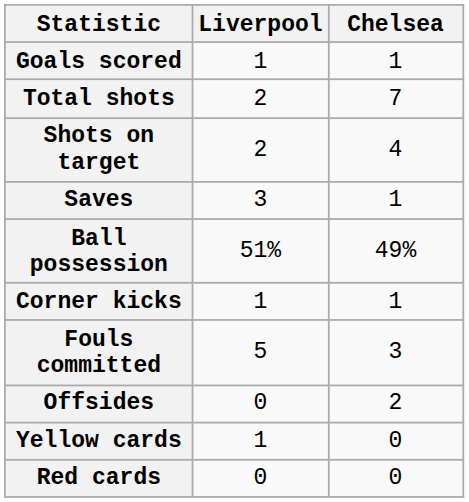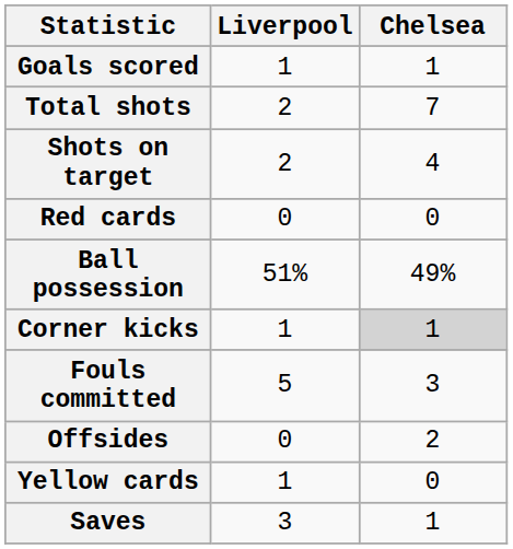 <table class="wikitable plainrowheaders" style="text-align:center">
 <tr>
 <th scope="col" style="width:100px">Statistic</th>
 <th scope="col" style="width:70px">Liverpool</th>
 <th scope="col" style="width:70px">Chelsea</th>
 </tr>
 <tr>
 <th scope=row>Goals scored</th>
 <td>1</td>
 <td>1</td>
 </tr>
 <tr>
 <th scope=row>Total shots</th>
 <td>2</td>
 <td>7</td>
 </tr>
 <tr>
 <th scope=row>Shots on target</th>
 <td>2</td>
 <td>4</td>
 </tr>
 <tr>
-<th scope=row>Saves</th>
-<td>3</td>
-<td>1</td>
+<th scope=row>Red cards</th>
+<td>0</td>
+<td>0</td>
 </tr>
 <tr>
 <th scope=row>Ball possession</th>
 <td>51%</td>
 <td>49%</td>
 </tr>
 <tr>
 <th scope=row>Corner kicks</th>
 <td>1</td>
-<td>1</td>
+<td style="background: lightgrey;">1</td>
 </tr>
 <tr>
 <th scope=row>Fouls committed</th>
 <td>5</td>
 <td>3</td>
 </tr>
 <tr>
 <th scope=row>Offsides</th>
 <td>0</td>
 <td>2</td>
 </tr>
 <tr>
 <th scope=row>Yellow cards</th>
 <td>1</td>
 <td>0</td>
 </tr>
 <tr>
-<th scope=row>Red cards</th>
-<td>0</td>
-<td>0</td>
+<th scope=row>Saves</th>
+<td>3</td>
+<td>1</td>
 </tr>
 </table>
